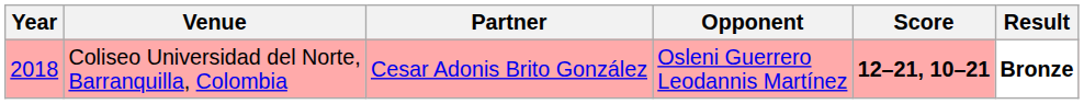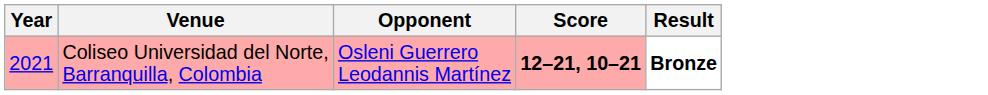 <table class="sortable wikitable" style="font-size: 90%;">
 <tr>
 <th>Year</th>
 <th>Venue</th>
-<th>Partner</th>
 <th>Opponent</th>
 <th>Score</th>
 <th>Result</th>
 </tr>
 <tr style="background:#FFAAAA">
-<td align="center"><a href='#'>2018</a></td>
+<td align="center"><a href='#'>2021</a></td>
 <td align="left">Coliseo Universidad del Norte,<br><a href='#'>Barranquilla</a>, <a href='#'>Colombia</a></td>
-<td align="left"> <a href='#'>Cesar Adonis Brito González</a></td>
 <td align="left"> <a href='#'>Osleni Guerrero</a> <br>  <a href='#'>Leodannis Martínez</a></td>
 <td align="left"><strong>12–21, 10–21</strong></td>
 <td style="text-align:left; background:white"> <strong>Bronze</strong></td>
 </tr>
 </table>
